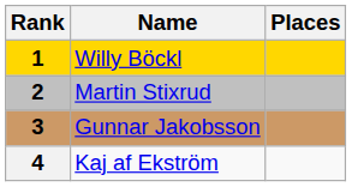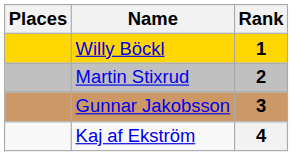 <table class="wikitable">
 <tr>
+<th>Places</th>
+<th>Name</th>
 <th>Rank</th>
-<th>Name</th>
-<th>Places</th>
 </tr>
 <tr bgcolor="gold">
+<td></td>
+<td> <a href='#'>Willy Böckl</a></td>
 <td align="center"><strong>1</strong></td>
-<td> <a href='#'>Willy Böckl</a></td>
-<td></td>
 </tr>
 <tr bgcolor="silver">
+<td></td>
+<td> <a href='#'>Martin Stixrud</a></td>
 <td align="center"><strong>2</strong></td>
-<td> <a href='#'>Martin Stixrud</a></td>
-<td></td>
 </tr>
 <tr bgcolor="cc9966">
+<td></td>
+<td> <a href='#'>Gunnar Jakobsson</a></td>
 <td align="center"><strong>3</strong></td>
-<td> <a href='#'>Gunnar Jakobsson</a></td>
-<td></td>
 </tr>
 <tr>
+<td></td>
+<td> <a href='#'>Kaj af Ekström</a></td>
 <th>4</th>
-<td> <a href='#'>Kaj af Ekström</a></td>
-<td></td>
 </tr>
 </table>
